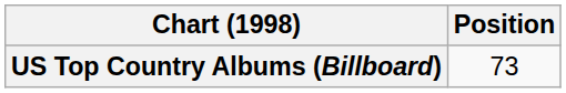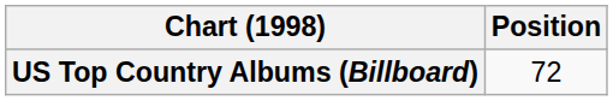 <table class="wikitable plainrowheaders" style="text-align:center">
 <tr>
 <th scope="col">Chart (1998)</th>
 <th scope="col">Position</th>
 </tr>
 <tr>
 <th scope="row">US Top Country Albums (<em>Billboard</em>)</th>
-<td>73</td>
+<td>72</td>
 </tr>
 </table>
